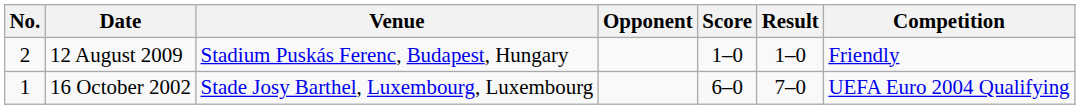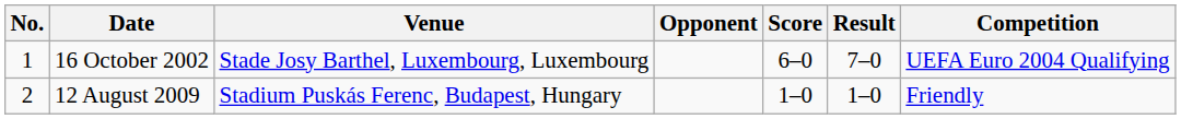 <table class="wikitable sortable">
 <tr>
 <th scope="col">No.</th>
 <th scope="col">Date</th>
 <th scope="col">Venue</th>
 <th scope="col">Opponent</th>
 <th scope="col">Score</th>
 <th scope="col">Result</th>
 <th scope="col">Competition</th>
 </tr>
 <tr>
+<td align="center">1</td>
+<td>16 October 2002</td>
+<td><a href='#'>Stade Josy Barthel</a>, <a href='#'>Luxembourg</a>, Luxembourg</td>
+<td></td>
+<td align="center">6–0</td>
+<td align="center">7–0</td>
+<td><a href='#'>UEFA Euro 2004 Qualifying</a></td>
+</tr>
+<tr>
 <td align="center">2</td>
 <td>12 August 2009</td>
 <td><a href='#'>Stadium Puskás Ferenc</a>, <a href='#'>Budapest</a>, Hungary</td>
 <td></td>
 <td align="center">1–0</td>
 <td align="center">1–0</td>
 <td><a href='#'>Friendly</a></td>
 </tr>
-<tr>
-<td align="center">1</td>
-<td>16 October 2002</td>
-<td><a href='#'>Stade Josy Barthel</a>, <a href='#'>Luxembourg</a>, Luxembourg</td>
-<td></td>
-<td align="center">6–0</td>
-<td align="center">7–0</td>
-<td><a href='#'>UEFA Euro 2004 Qualifying</a></td>
-</tr>
 </table>
